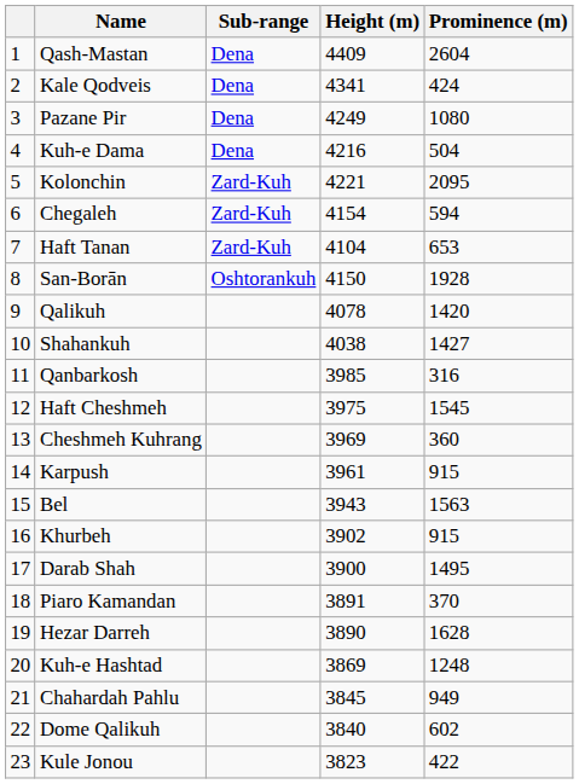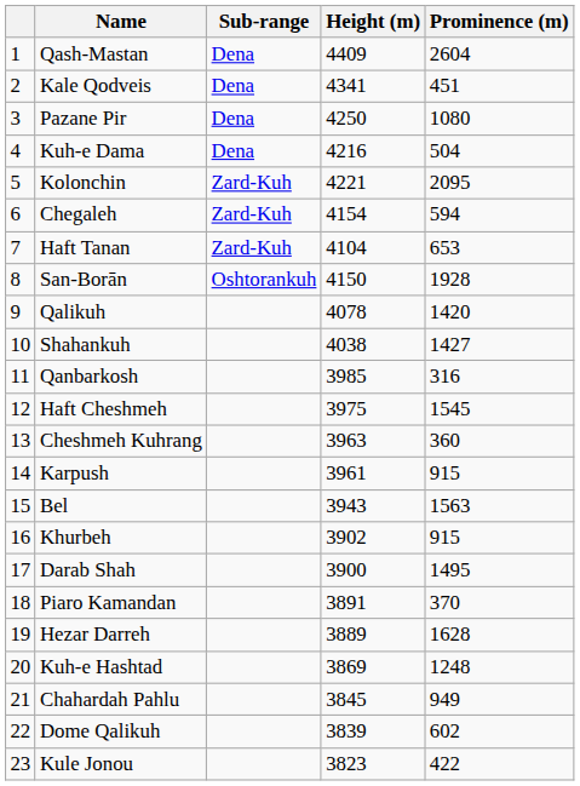 <table class="wikitable">
 <tr>
 <th></th>
 <th><strong>Name</strong></th>
 <th><strong>Sub-range</strong></th>
 <th><strong>Height (m)</strong></th>
 <th><strong>Prominence (m)</strong></th>
 </tr>
 <tr>
 <td>1</td>
 <td>Qash-Mastan</td>
 <td><a href='#'>Dena</a></td>
 <td>4409</td>
 <td>2604</td>
 </tr>
 <tr>
 <td>2</td>
 <td>Kale Qodveis</td>
 <td><a href='#'>Dena</a></td>
 <td>4341</td>
-<td>424</td>
+<td>451</td>
 </tr>
 <tr>
 <td>3</td>
 <td>Pazane Pir</td>
 <td><a href='#'>Dena</a></td>
-<td>4249</td>
+<td>4250</td>
 <td>1080</td>
 </tr>
 <tr>
 <td>4</td>
 <td>Kuh-e Dama</td>
 <td><a href='#'>Dena</a></td>
 <td>4216</td>
 <td>504</td>
 </tr>
 <tr>
 <td>5</td>
 <td>Kolonchin</td>
 <td><a href='#'>Zard-Kuh</a></td>
 <td>4221</td>
 <td>2095</td>
 </tr>
 <tr>
 <td>6</td>
 <td>Chegaleh</td>
 <td><a href='#'>Zard-Kuh</a></td>
 <td>4154</td>
 <td>594</td>
 </tr>
 <tr>
 <td>7</td>
 <td>Haft Tanan</td>
 <td><a href='#'>Zard-Kuh</a></td>
 <td>4104</td>
 <td>653</td>
 </tr>
 <tr>
 <td>8</td>
 <td>San-Borān</td>
 <td><a href='#'>Oshtorankuh</a></td>
 <td>4150</td>
 <td>1928</td>
 </tr>
 <tr>
 <td>9</td>
 <td>Qalikuh</td>
 <td></td>
 <td>4078</td>
 <td>1420</td>
 </tr>
 <tr>
 <td>10</td>
 <td>Shahankuh</td>
 <td></td>
 <td>4038</td>
 <td>1427</td>
 </tr>
 <tr>
 <td>11</td>
 <td>Qanbarkosh</td>
 <td></td>
 <td>3985</td>
 <td>316</td>
 </tr>
 <tr>
 <td>12</td>
 <td>Haft Cheshmeh</td>
 <td></td>
 <td>3975</td>
 <td>1545</td>
 </tr>
 <tr>
 <td>13</td>
 <td>Cheshmeh Kuhrang</td>
 <td></td>
-<td>3969</td>
+<td>3963</td>
 <td>360</td>
 </tr>
 <tr>
 <td>14</td>
 <td>Karpush</td>
 <td></td>
 <td>3961</td>
 <td>915</td>
 </tr>
 <tr>
 <td>15</td>
 <td>Bel</td>
 <td></td>
 <td>3943</td>
 <td>1563</td>
 </tr>
 <tr>
 <td>16</td>
 <td>Khurbeh</td>
 <td></td>
 <td>3902</td>
 <td>915</td>
 </tr>
 <tr>
 <td>17</td>
 <td>Darab Shah</td>
 <td></td>
 <td>3900</td>
 <td>1495</td>
 </tr>
 <tr>
 <td>18</td>
 <td>Piaro Kamandan</td>
 <td></td>
 <td>3891</td>
 <td>370</td>
 </tr>
 <tr>
 <td>19</td>
 <td>Hezar Darreh</td>
 <td></td>
-<td>3890</td>
+<td>3889</td>
 <td>1628</td>
 </tr>
 <tr>
 <td>20</td>
 <td>Kuh-e Hashtad</td>
 <td></td>
 <td>3869</td>
 <td>1248</td>
 </tr>
 <tr>
 <td>21</td>
 <td>Chahardah Pahlu</td>
 <td></td>
 <td>3845</td>
 <td>949</td>
 </tr>
 <tr>
 <td>22</td>
 <td>Dome Qalikuh</td>
 <td></td>
-<td>3840</td>
+<td>3839</td>
 <td>602</td>
 </tr>
 <tr>
 <td>23</td>
 <td>Kule Jonou</td>
 <td></td>
 <td>3823</td>
 <td>422</td>
 </tr>
 </table>
